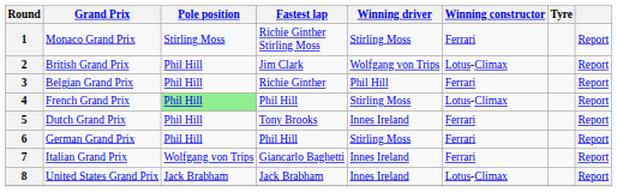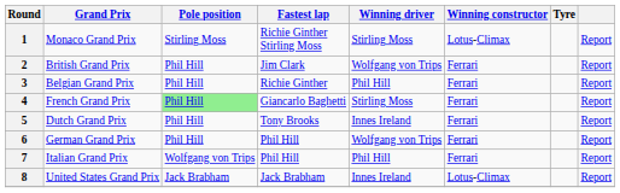 <table class="wikitable sortable" style="font-size: 85%;">
 <tr>
 <th>Round</th>
 <th><a href='#'>Grand Prix</a></th>
 <th><a href='#'>Pole position</a></th>
 <th><a href='#'>Fastest lap</a></th>
 <th><a href='#'>Winning driver</a></th>
 <th><a href='#'>Winning constructor</a></th>
 <th>Tyre</th>
 <th></th>
 </tr>
 <tr>
 <th>1</th>
 <td> <a href='#'>Monaco Grand Prix</a></td>
 <td nowrap> <a href='#'>Stirling Moss</a></td>
 <td> <a href='#'>Richie Ginther</a><br> <a href='#'>Stirling Moss</a></td>
 <td> <a href='#'>Stirling Moss</a></td>
-<td> <a href='#'>Ferrari</a></td>
+<td nowrap> <a href='#'>Lotus</a>-<a href='#'>Climax</a></td>
 <td></td>
 <td><a href='#'>Report</a></td>
 </tr>
 <tr>
 <th>2</th>
 <td> <a href='#'>British Grand Prix</a></td>
 <td> <a href='#'>Phil Hill</a></td>
 <td> <a href='#'>Jim Clark</a></td>
 <td nowrap> <a href='#'>Wolfgang von Trips</a></td>
-<td> <a href='#'>Lotus</a>-<a href='#'>Climax</a></td>
+<td> <a href='#'>Ferrari</a></td>
 <td></td>
 <td><a href='#'>Report</a></td>
 </tr>
 <tr>
 <th>3</th>
 <td> <a href='#'>Belgian Grand Prix</a></td>
 <td> <a href='#'>Phil Hill</a></td>
 <td> <a href='#'>Richie Ginther</a></td>
 <td> <a href='#'>Phil Hill</a></td>
 <td> <a href='#'>Ferrari</a></td>
 <td></td>
 <td><a href='#'>Report</a></td>
 </tr>
 <tr>
 <th>4</th>
 <td> <a href='#'>French Grand Prix</a></td>
 <td style="background: lightgreen;"> <a href='#'>Phil Hill</a></td>
-<td> <a href='#'>Phil Hill</a></td>
+<td nowrap> <a href='#'>Giancarlo Baghetti</a></td>
 <td> <a href='#'>Stirling Moss</a></td>
-<td> <a href='#'>Lotus</a>-<a href='#'>Climax</a></td>
+<td> <a href='#'>Ferrari</a></td>
 <td></td>
 <td><a href='#'>Report</a></td>
 </tr>
 <tr>
 <th>5</th>
 <td> <a href='#'>Dutch Grand Prix</a></td>
 <td> <a href='#'>Phil Hill</a></td>
 <td> <a href='#'>Tony Brooks</a></td>
 <td> <a href='#'>Innes Ireland</a></td>
 <td> <a href='#'>Ferrari</a></td>
 <td></td>
 <td><a href='#'>Report</a></td>
 </tr>
 <tr>
 <th>6</th>
 <td> <a href='#'>German Grand Prix</a></td>
 <td> <a href='#'>Phil Hill</a></td>
 <td> <a href='#'>Phil Hill</a></td>
-<td> <a href='#'>Stirling Moss</a></td>
+<td nowrap> <a href='#'>Wolfgang von Trips</a></td>
 <td> <a href='#'>Ferrari</a></td>
 <td></td>
 <td><a href='#'>Report</a></td>
 </tr>
 <tr>
 <th>7</th>
 <td> <a href='#'>Italian Grand Prix</a></td>
 <td nowrap> <a href='#'>Wolfgang von Trips</a></td>
-<td nowrap> <a href='#'>Giancarlo Baghetti</a></td>
-<td> <a href='#'>Innes Ireland</a></td>
+<td> <a href='#'>Phil Hill</a></td>
+<td> <a href='#'>Phil Hill</a></td>
 <td> <a href='#'>Ferrari</a></td>
 <td></td>
 <td><a href='#'>Report</a></td>
 </tr>
 <tr>
 <th>8</th>
 <td nowrap> <a href='#'>United States Grand Prix</a></td>
 <td> <a href='#'>Jack Brabham</a></td>
 <td> <a href='#'>Jack Brabham</a></td>
 <td> <a href='#'>Innes Ireland</a></td>
 <td> <a href='#'>Lotus</a>-<a href='#'>Climax</a></td>
 <td></td>
 <td><a href='#'>Report</a></td>
 </tr>
 <tr>
 </tr>
 </table>
